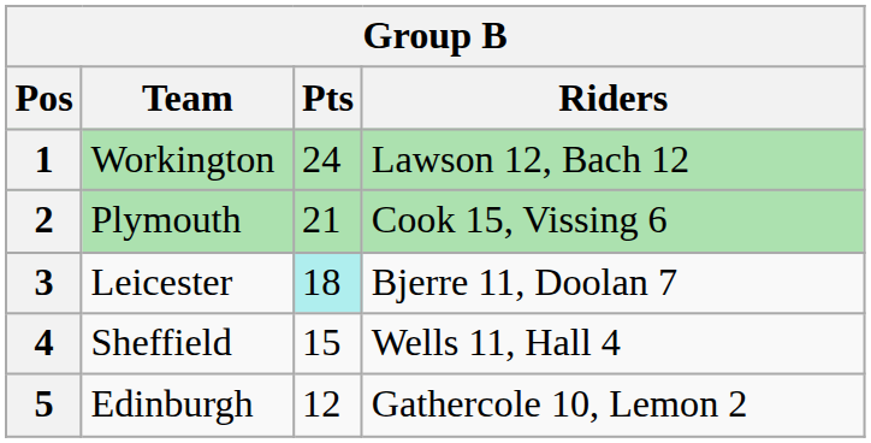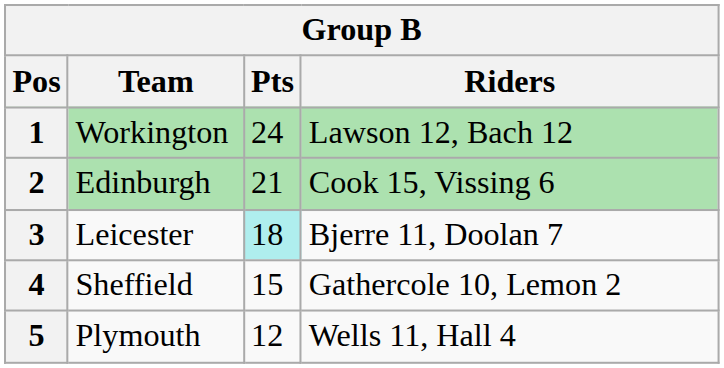 <table class="wikitable">
 <tr>
 <th colspan="4">Group B</th>
 </tr>
 <tr>
 <th width=20>Pos</th>
 <th width=80>Team</th>
 <th width=20>Pts</th>
 <th width=200>Riders</th>
 </tr>
 <tr style="background:#ACE1AF;">
 <th>1</th>
 <td>Workington</td>
 <td>24</td>
 <td>Lawson 12, Bach 12</td>
 </tr>
 <tr style="background:#ACE1AF;">
 <th>2</th>
-<td>Plymouth</td>
+<td>Edinburgh</td>
 <td>21</td>
 <td>Cook 15, Vissing 6</td>
 </tr>
 <tr>
 <th>3</th>
 <td>Leicester</td>
 <td style="background: paleturquoise;">18</td>
 <td>Bjerre 11, Doolan 7</td>
 </tr>
 <tr>
 <th>4</th>
 <td>Sheffield</td>
 <td>15</td>
-<td>Wells 11, Hall 4</td>
+<td>Gathercole 10, Lemon 2</td>
 </tr>
 <tr>
 <th>5</th>
-<td>Edinburgh</td>
+<td>Plymouth</td>
 <td>12</td>
-<td>Gathercole 10, Lemon 2</td>
+<td>Wells 11, Hall 4</td>
 </tr>
 </table>
